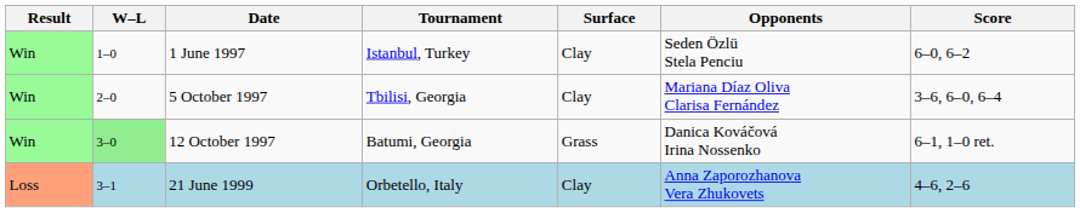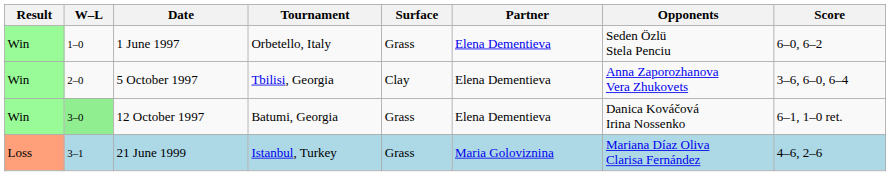 <table class="wikitable" style="font-size:97%;" width="1050">
 <tr>
 <th>Result</th>
 <th>W–L</th>
 <th>Date</th>
 <th>Tournament</th>
 <th>Surface</th>
+<th>Partner</th>
 <th>Opponents</th>
 <th>Score</th>
 </tr>
 <tr>
 <td style="background:#98fb98;">Win</td>
 <td><small>1–0</small></td>
 <td>1 June 1997</td>
-<td><a href='#'>Istanbul</a>, Turkey</td>
-<td>Clay</td>
+<td>Orbetello, Italy</td>
+<td>Grass</td>
+<td> <a href='#'>Elena Dementieva</a></td>
 <td> Seden Özlü <br>  Stela Penciu</td>
 <td>6–0, 6–2</td>
 </tr>
 <tr>
 <td style="background:#98fb98;">Win</td>
 <td><small>2–0</small></td>
 <td>5 October 1997</td>
 <td><a href='#'>Tbilisi</a>, Georgia</td>
 <td>Clay</td>
-<td> <a href='#'>Mariana Díaz Oliva</a> <br>  <a href='#'>Clarisa Fernández</a></td>
+<td> Elena Dementieva</td>
+<td> <a href='#'>Anna Zaporozhanova</a> <br>  <a href='#'>Vera Zhukovets</a></td>
 <td>3–6, 6–0, 6–4</td>
 </tr>
 <tr>
 <td style="background:#98fb98;">Win</td>
 <td style="background: lightgreen;"><small>3–0</small></td>
 <td>12 October 1997</td>
 <td>Batumi, Georgia</td>
 <td>Grass</td>
+<td> Elena Dementieva</td>
 <td> Danica Kováčová <br>  Irina Nossenko</td>
 <td>6–1, 1–0 ret.</td>
 </tr>
 <tr style="background:lightblue;">
 <td style="background:#ffa07a;">Loss</td>
 <td><small>3–1</small></td>
 <td>21 June 1999</td>
-<td>Orbetello, Italy</td>
-<td>Clay</td>
-<td> <a href='#'>Anna Zaporozhanova</a> <br>  <a href='#'>Vera Zhukovets</a></td>
+<td><a href='#'>Istanbul</a>, Turkey</td>
+<td>Grass</td>
+<td> <a href='#'>Maria Goloviznina</a></td>
+<td> <a href='#'>Mariana Díaz Oliva</a> <br>  <a href='#'>Clarisa Fernández</a></td>
 <td>4–6, 2–6</td>
 </tr>
 </table>
